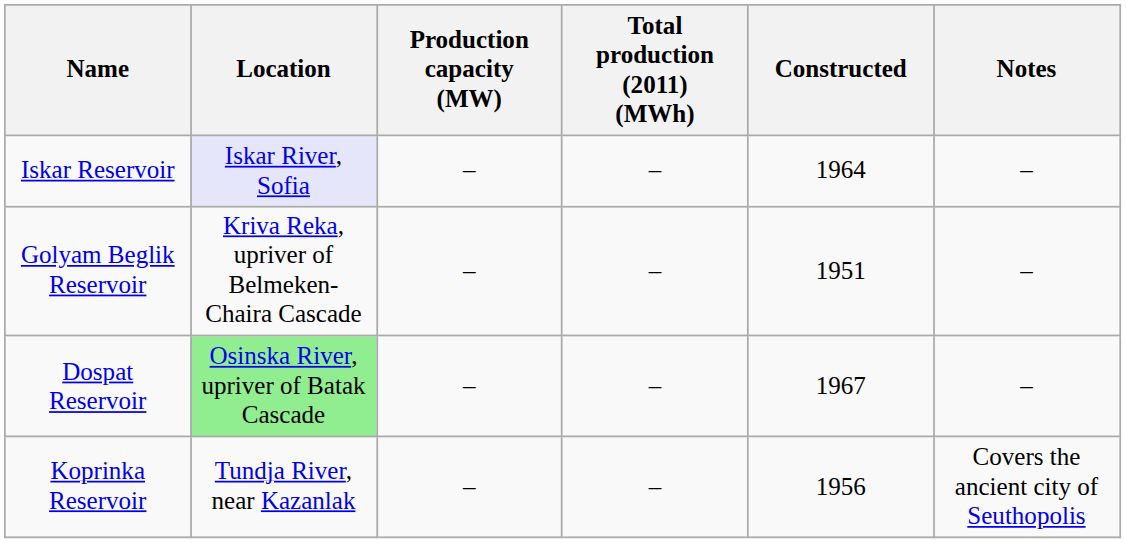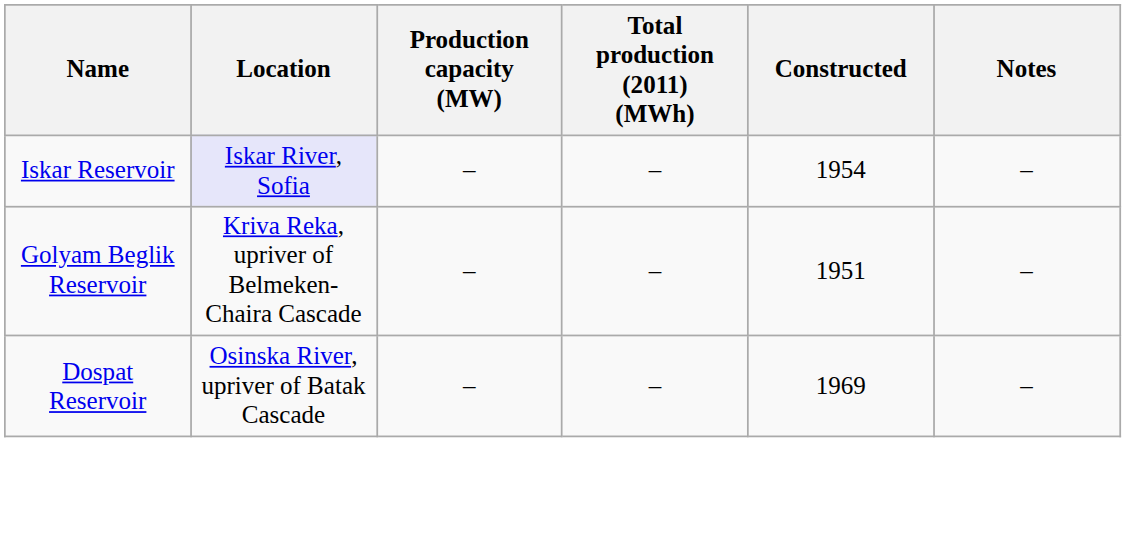 <table class="wikitable sortable" style="text-align:center; font-size:90%;">
 <tr>
 <th width=100 align="center">Name</th>
 <th width=100 align="center">Location</th>
 <th width=100 align="center">Production capacity<br>(MW)</th>
 <th width=100 align="center">Total production (2011)<br>(MWh)</th>
 <th width=100 align="center">Constructed</th>
 <th width=100 align="center">Notes</th>
 </tr>
 <tr>
 <td><a href='#'>Iskar Reservoir</a></td>
 <td style="background: lavender;"><a href='#'>Iskar River</a>, <a href='#'>Sofia</a></td>
 <td>–</td>
 <td>–</td>
-<td>1964</td>
+<td>1954</td>
 <td>–</td>
 </tr>
 <tr>
 <td><a href='#'>Golyam Beglik Reservoir</a></td>
 <td><a href='#'>Kriva Reka</a>, upriver of Belmeken-Chaira Cascade</td>
 <td>–</td>
 <td>–</td>
 <td>1951</td>
 <td>–</td>
 </tr>
 <tr>
 <td><a href='#'>Dospat Reservoir</a></td>
-<td style="background: lightgreen;"><a href='#'>Osinska River</a>, upriver of Batak Cascade</td>
+<td><a href='#'>Osinska River</a>, upriver of Batak Cascade</td>
 <td>–</td>
 <td>–</td>
-<td>1967</td>
+<td>1969</td>
 <td>–</td>
 </tr>
-<tr>
-<td><a href='#'>Koprinka Reservoir</a></td>
-<td><a href='#'>Tundja River</a>, near <a href='#'>Kazanlak</a></td>
-<td>–</td>
-<td>–</td>
-<td>1956</td>
-<td>Covers the ancient city of <a href='#'>Seuthopolis</a></td>
-</tr>
 </table>
